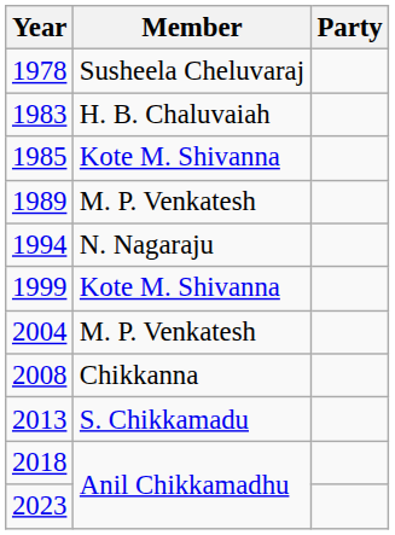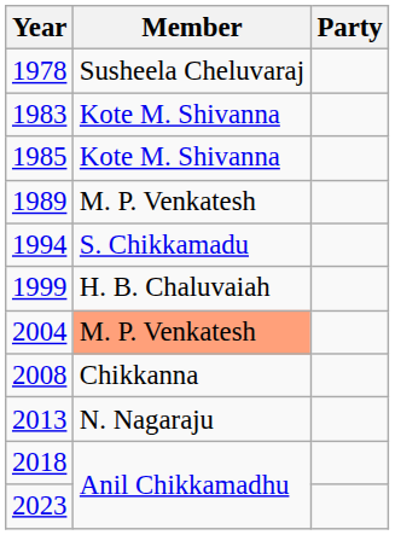 <table class="wikitable sortable">
 <tr>
 <th>Year</th>
 <th>Member</th>
 <th colspan="2">Party</th>
 </tr>
 <tr>
 <td><a href='#'>1978</a></td>
 <td>Susheela Cheluvaraj</td>
 <td></td>
 </tr>
 <tr>
 <td><a href='#'>1983</a></td>
-<td>H. B. Chaluvaiah</td>
+<td><a href='#'>Kote M. Shivanna</a></td>
 <td></td>
 </tr>
 <tr>
 <td><a href='#'>1985</a></td>
 <td><a href='#'>Kote M. Shivanna</a></td>
 <td></td>
 </tr>
 <tr>
 <td><a href='#'>1989</a></td>
 <td>M. P. Venkatesh</td>
 <td></td>
 </tr>
 <tr>
 <td><a href='#'>1994</a></td>
-<td>N. Nagaraju</td>
+<td><a href='#'>S. Chikkamadu</a></td>
 <td></td>
 </tr>
 <tr>
 <td><a href='#'>1999</a></td>
-<td><a href='#'>Kote M. Shivanna</a></td>
+<td>H. B. Chaluvaiah</td>
 <td></td>
 </tr>
 <tr>
 <td><a href='#'>2004</a></td>
-<td>M. P. Venkatesh</td>
+<td style="background: lightsalmon;">M. P. Venkatesh</td>
 <td></td>
 </tr>
 <tr>
 <td><a href='#'>2008</a></td>
 <td>Chikkanna</td>
 <td></td>
 </tr>
 <tr>
 <td><a href='#'>2013</a></td>
-<td><a href='#'>S. Chikkamadu</a></td>
+<td>N. Nagaraju</td>
 <td></td>
 </tr>
 <tr>
 <td><a href='#'>2018</a></td>
 <td rowspan=2><a href='#'>Anil Chikkamadhu</a></td>
 <td></td>
 </tr>
 <tr>
 <td><a href='#'>2023</a></td>
 </tr>
 </table>
